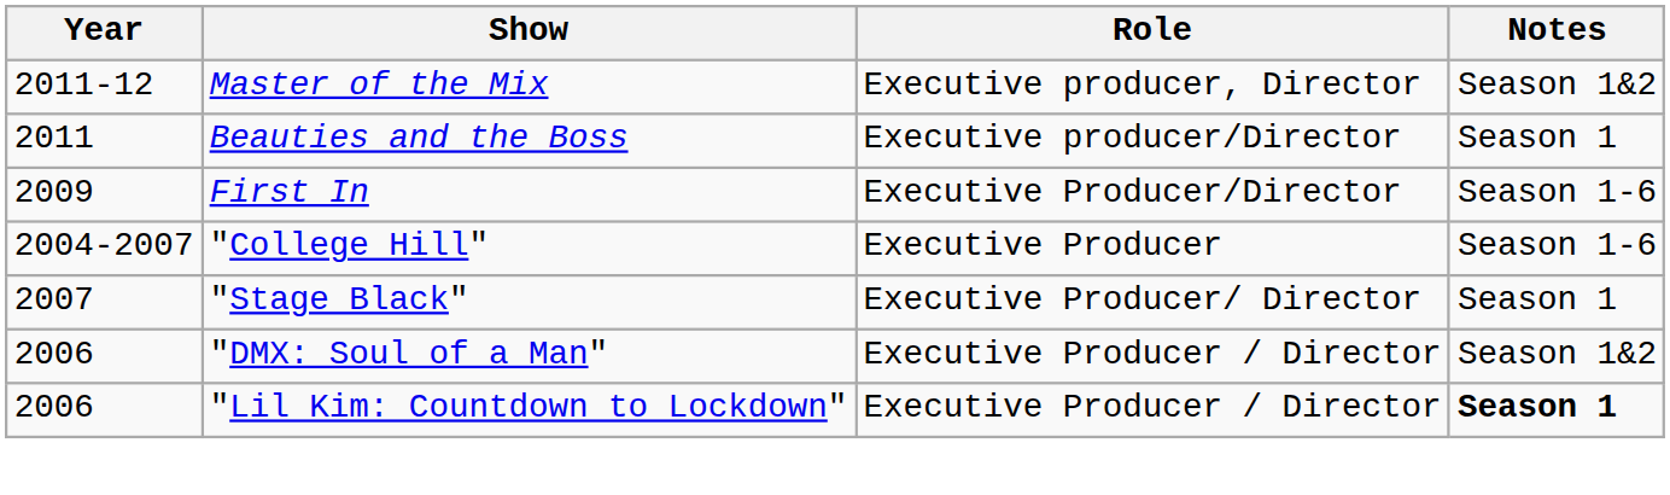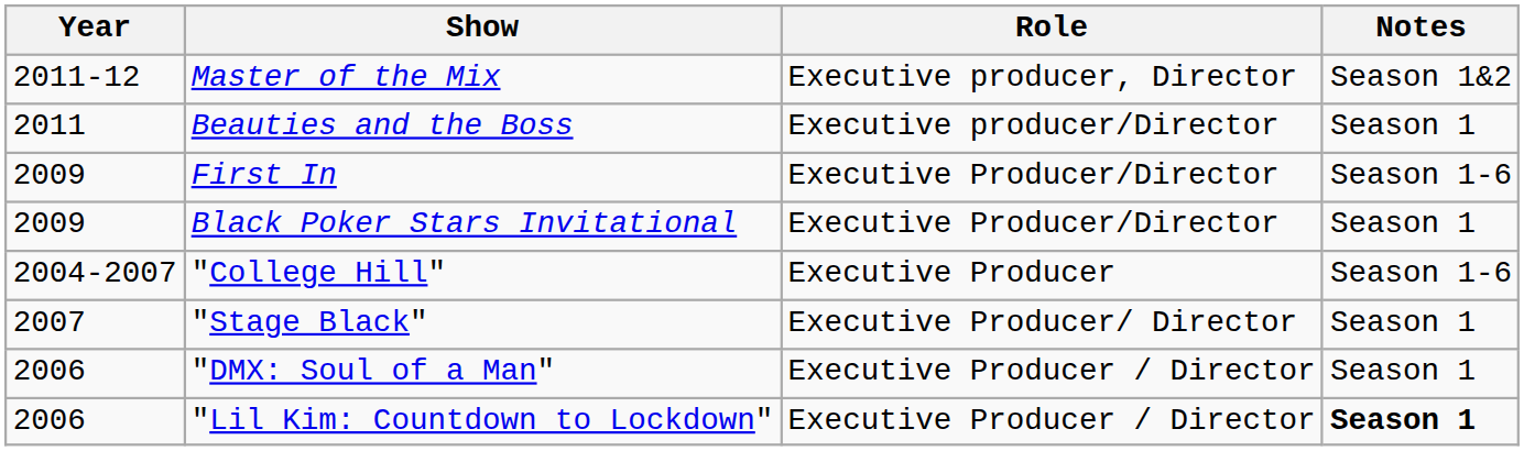 <table class="wikitable" style="font-size: 95%;">
 <tr>
 <th>Year</th>
 <th>Show</th>
 <th>Role</th>
 <th>Notes</th>
 </tr>
 <tr>
 <td>2011-12</td>
 <td><em><a href='#'>Master of the Mix</a></em></td>
 <td>Executive producer, Director</td>
 <td>Season 1&2</td>
 </tr>
 <tr>
 <td>2011</td>
 <td><em><a href='#'>Beauties and the Boss</a></em></td>
 <td>Executive producer/Director</td>
 <td>Season 1</td>
 </tr>
 <tr>
 <td>2009</td>
 <td><em><a href='#'>First In</a></em></td>
 <td>Executive Producer/Director</td>
 <td>Season 1-6</td>
 </tr>
 <tr>
+<td>2009</td>
+<td><em><a href='#'>Black Poker Stars Invitational</a></em></td>
+<td>Executive Producer/Director</td>
+<td>Season 1</td>
+</tr>
+<tr>
 <td>2004-2007</td>
 <td>"<a href='#'>College Hill</a>"</td>
 <td>Executive Producer</td>
 <td>Season 1-6</td>
 </tr>
 <tr>
 <td>2007</td>
 <td>"<a href='#'>Stage Black</a>"</td>
 <td>Executive Producer/ Director</td>
 <td>Season 1</td>
 </tr>
 <tr>
 <td>2006</td>
 <td>"<a href='#'>DMX: Soul of a Man</a>"</td>
 <td>Executive Producer / Director</td>
-<td>Season 1&2</td>
+<td>Season 1</td>
 </tr>
 <tr>
 <td>2006</td>
 <td>"<a href='#'>Lil Kim: Countdown to Lockdown</a>"</td>
 <td>Executive Producer / Director</td>
 <td><strong>Season 1</strong></td>
 </tr>
 </table>
